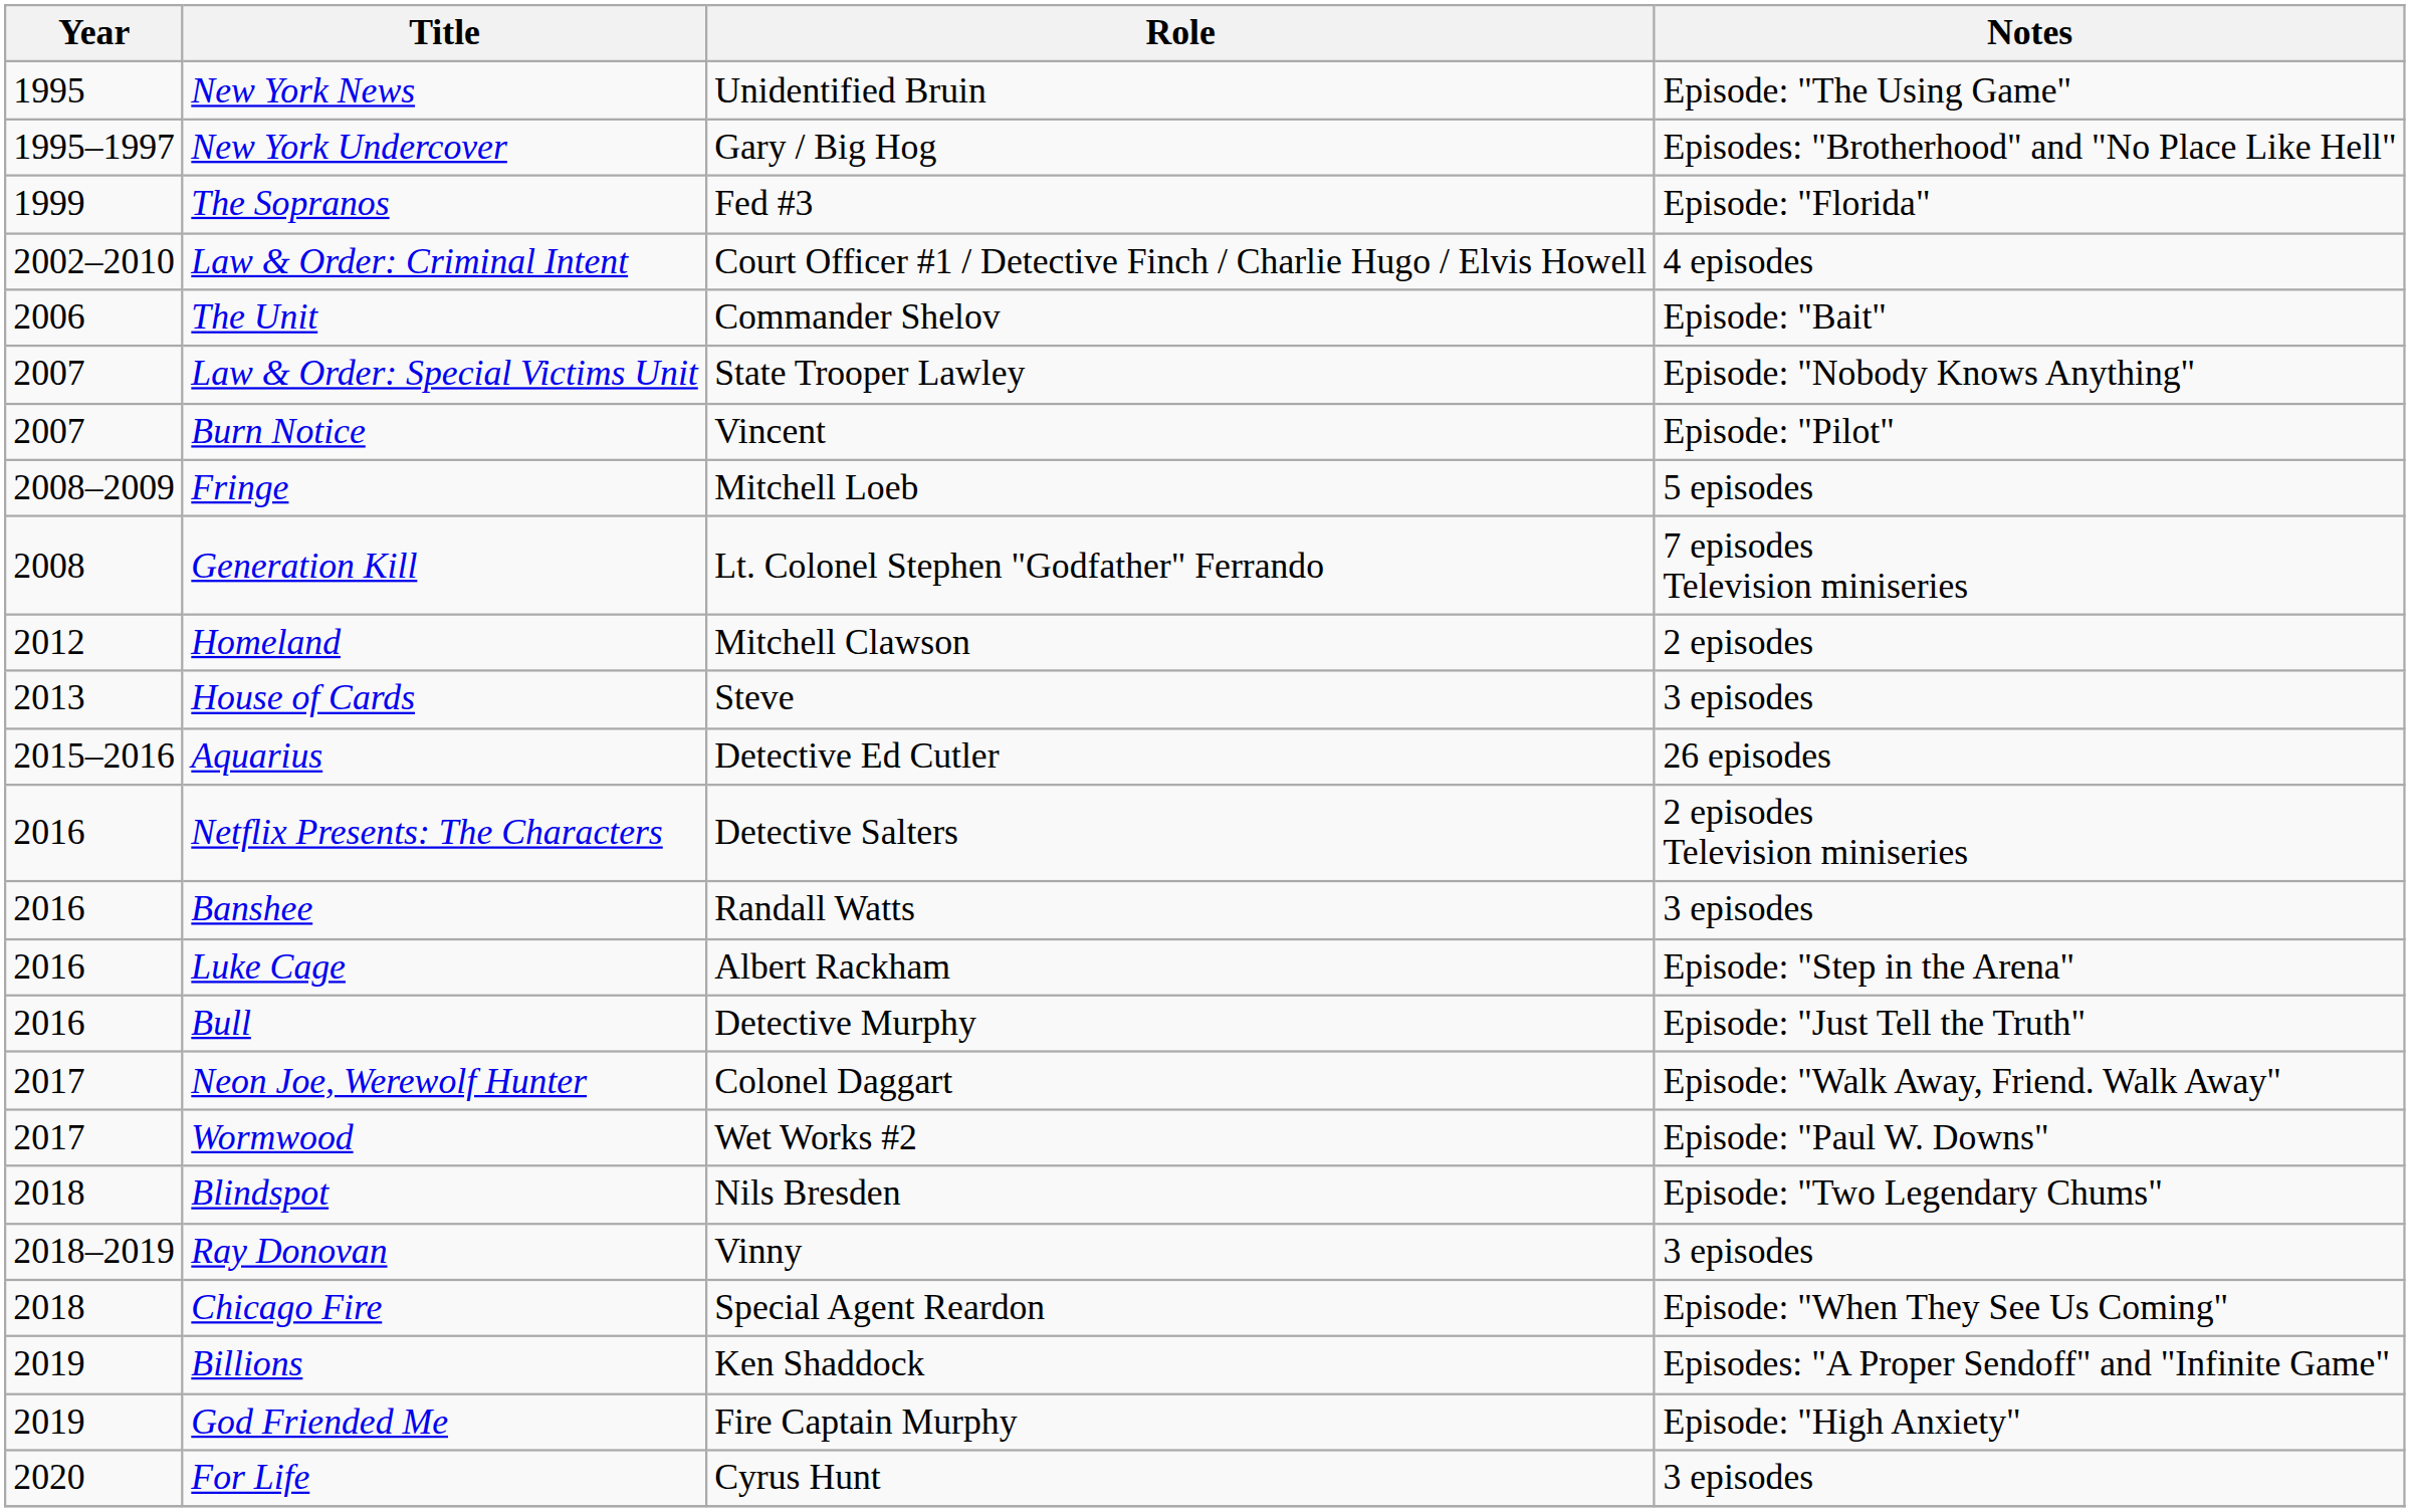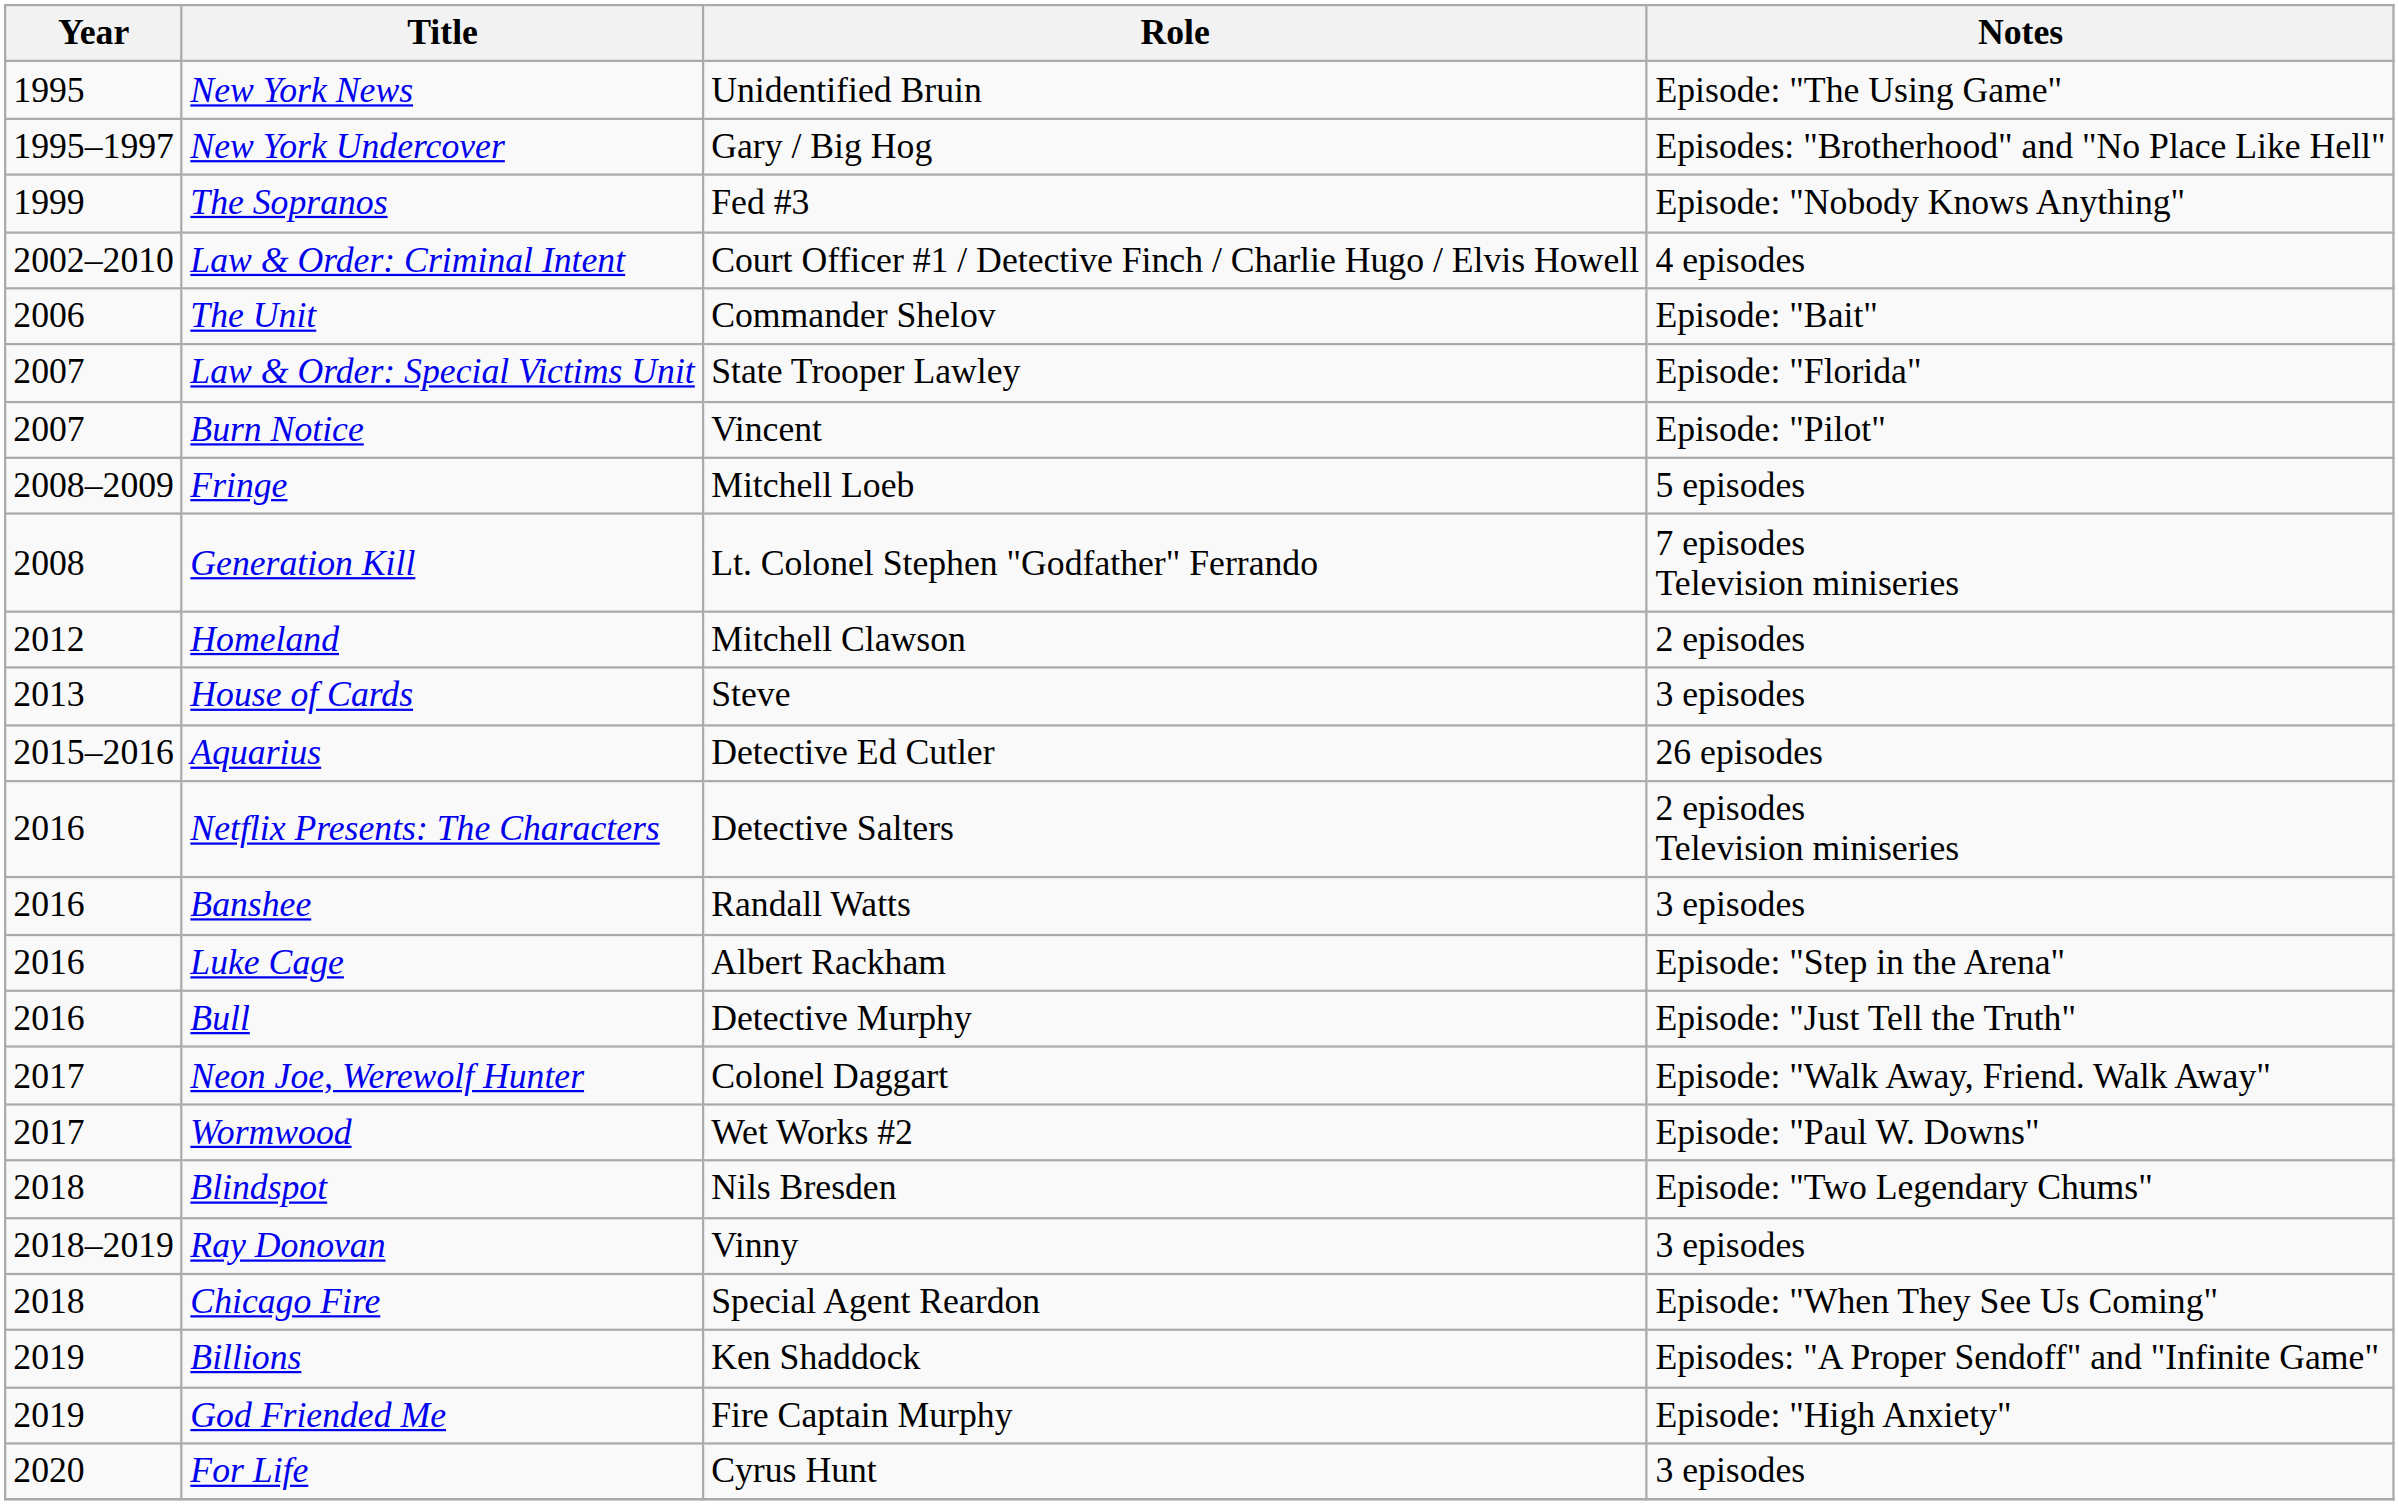 <table class="wikitable sortable">
 <tr>
 <th>Year</th>
 <th>Title</th>
 <th>Role</th>
 <th>Notes</th>
 </tr>
 <tr>
 <td>1995</td>
 <td><em><a href='#'>New York News</a></em></td>
 <td>Unidentified Bruin</td>
 <td>Episode: "The Using Game"</td>
 </tr>
 <tr>
 <td>1995–1997</td>
 <td><em><a href='#'>New York Undercover</a></em></td>
 <td>Gary / Big Hog</td>
 <td>Episodes: "Brotherhood" and "No Place Like Hell"</td>
 </tr>
 <tr>
 <td>1999</td>
 <td><em><a href='#'>The Sopranos</a></em></td>
 <td>Fed #3</td>
-<td>Episode: "Florida"</td>
+<td>Episode: "Nobody Knows Anything"</td>
 </tr>
 <tr>
 <td>2002–2010</td>
 <td><em><a href='#'>Law & Order: Criminal Intent</a></em></td>
 <td>Court Officer #1 / Detective Finch / Charlie Hugo / Elvis Howell</td>
 <td>4 episodes</td>
 </tr>
 <tr>
 <td>2006</td>
 <td><em><a href='#'>The Unit</a></em></td>
 <td>Commander Shelov</td>
 <td>Episode: "Bait"</td>
 </tr>
 <tr>
 <td>2007</td>
 <td><em><a href='#'>Law & Order: Special Victims Unit</a></em></td>
 <td>State Trooper Lawley</td>
-<td>Episode: "Nobody Knows Anything"</td>
+<td>Episode: "Florida"</td>
 </tr>
 <tr>
 <td>2007</td>
 <td><em><a href='#'>Burn Notice</a></em></td>
 <td>Vincent</td>
 <td>Episode: "Pilot"</td>
 </tr>
 <tr>
 <td>2008–2009</td>
 <td><em><a href='#'>Fringe</a></em></td>
 <td>Mitchell Loeb</td>
 <td>5 episodes</td>
 </tr>
 <tr>
 <td>2008</td>
 <td><em><a href='#'>Generation Kill</a></em></td>
 <td>Lt. Colonel Stephen "Godfather" Ferrando</td>
 <td>7 episodes<br>Television miniseries</td>
 </tr>
 <tr>
 <td>2012</td>
 <td><em><a href='#'>Homeland</a></em></td>
 <td>Mitchell Clawson</td>
 <td>2 episodes</td>
 </tr>
 <tr>
 <td>2013</td>
 <td><em><a href='#'>House of Cards</a></em></td>
 <td>Steve</td>
 <td>3 episodes</td>
 </tr>
 <tr>
 <td>2015–2016</td>
 <td><em><a href='#'>Aquarius</a></em></td>
 <td>Detective Ed Cutler</td>
 <td>26 episodes</td>
 </tr>
 <tr>
 <td>2016</td>
 <td><em><a href='#'>Netflix Presents: The Characters</a></em></td>
 <td>Detective Salters</td>
 <td>2 episodes<br>Television miniseries</td>
 </tr>
 <tr>
 <td>2016</td>
 <td><em><a href='#'>Banshee</a></em></td>
 <td>Randall Watts</td>
 <td>3 episodes</td>
 </tr>
 <tr>
 <td>2016</td>
 <td><em><a href='#'>Luke Cage</a></em></td>
 <td>Albert Rackham</td>
 <td>Episode: "Step in the Arena"</td>
 </tr>
 <tr>
 <td>2016</td>
 <td><em><a href='#'>Bull</a></em></td>
 <td>Detective Murphy</td>
 <td>Episode: "Just Tell the Truth"</td>
 </tr>
 <tr>
 <td>2017</td>
 <td><em><a href='#'>Neon Joe, Werewolf Hunter</a></em></td>
 <td>Colonel Daggart</td>
 <td>Episode: "Walk Away, Friend. Walk Away"</td>
 </tr>
 <tr>
 <td>2017</td>
 <td><em><a href='#'>Wormwood</a></em></td>
 <td>Wet Works #2</td>
 <td>Episode: "Paul W. Downs"</td>
 </tr>
 <tr>
 <td>2018</td>
 <td><em><a href='#'>Blindspot</a></em></td>
 <td>Nils Bresden</td>
 <td>Episode: "Two Legendary Chums"</td>
 </tr>
 <tr>
 <td>2018–2019</td>
 <td><em><a href='#'>Ray Donovan</a></em></td>
 <td>Vinny</td>
 <td>3 episodes</td>
 </tr>
 <tr>
 <td>2018</td>
 <td><em><a href='#'>Chicago Fire</a></em></td>
 <td>Special Agent Reardon</td>
 <td>Episode: "When They See Us Coming"</td>
 </tr>
 <tr>
 <td>2019</td>
 <td><em><a href='#'>Billions</a></em></td>
 <td>Ken Shaddock</td>
 <td>Episodes: "A Proper Sendoff" and "Infinite Game"</td>
 </tr>
 <tr>
 <td>2019</td>
 <td><em><a href='#'>God Friended Me</a></em></td>
 <td>Fire Captain Murphy</td>
 <td>Episode: "High Anxiety"</td>
 </tr>
 <tr>
 <td>2020</td>
 <td><em><a href='#'>For Life</a></em></td>
 <td>Cyrus Hunt</td>
 <td>3 episodes</td>
 </tr>
 <tr>
 </tr>
 </table>
